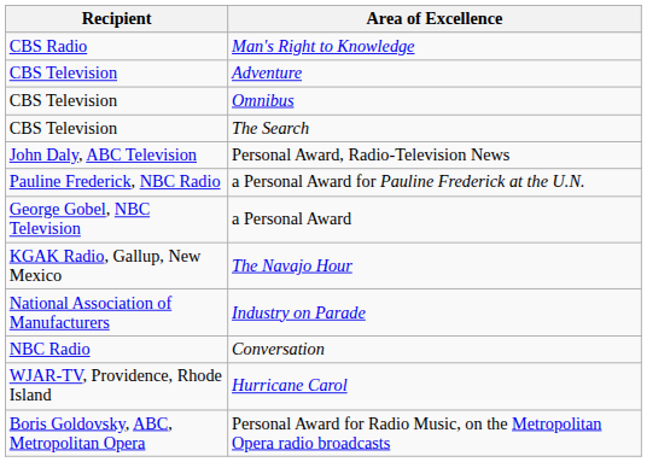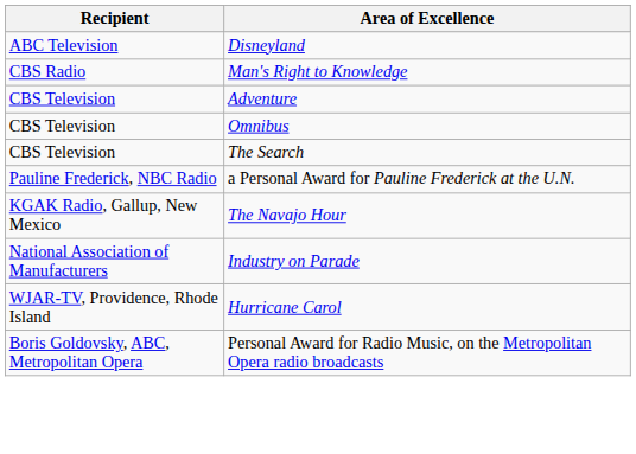 <table class="wikitable" style="width:95%">
 <tr bgcolor="#CCCCCC">
 <th width=35%>Recipient</th>
 <th width=65%>Area of Excellence</th>
+</tr>
+<tr>
+<td rowspan="1"><a href='#'>ABC Television</a></td>
+<td><em><a href='#'>Disneyland</a></em></td>
 </tr>
 <tr>
 <td rowspan="1"><a href='#'>CBS Radio</a></td>
 <td><em><a href='#'>Man's Right to Knowledge</a></em></td>
 </tr>
 <tr>
 <td rowspan="1"><a href='#'>CBS Television</a></td>
 <td><em><a href='#'>Adventure</a></em></td>
 </tr>
 <tr>
 <td rowspan="1">CBS Television</td>
 <td><em><a href='#'>Omnibus</a></em></td>
 </tr>
 <tr>
 <td rowspan="1">CBS Television</td>
 <td><em>The Search</em></td>
 </tr>
 <tr>
-<td rowspan="1"><a href='#'>John Daly</a>, <a href='#'>ABC Television</a></td>
-<td>Personal Award, Radio-Television News</td>
-</tr>
-<tr>
 <td rowspan="1"><a href='#'>Pauline Frederick</a>, <a href='#'>NBC Radio</a></td>
 <td>a Personal Award for <em>Pauline Frederick at the U.N.</em></td>
-</tr>
-<tr>
-<td rowspan="1"><a href='#'>George Gobel</a>, <a href='#'>NBC Television</a></td>
-<td>a Personal Award</td>
 </tr>
 <tr>
 <td rowspan="1"><a href='#'>KGAK Radio</a>, Gallup, New Mexico</td>
 <td><em><a href='#'>The Navajo Hour</a></em></td>
 </tr>
 <tr>
 <td rowspan="1"><a href='#'>National Association of Manufacturers</a></td>
 <td><em><a href='#'>Industry on Parade</a></em></td>
 </tr>
 <tr>
-<td rowspan="1"><a href='#'>NBC Radio</a></td>
-<td><em>Conversation</em></td>
-</tr>
-<tr>
 <td rowspan="1"><a href='#'>WJAR-TV</a>, Providence, Rhode Island</td>
 <td><em><a href='#'>Hurricane Carol</a></em></td>
 </tr>
 <tr>
 <td rowspan="1"><a href='#'>Boris Goldovsky</a>, <a href='#'>ABC</a>, <a href='#'>Metropolitan Opera</a></td>
 <td>Personal Award for Radio Music, on the <a href='#'>Metropolitan Opera radio broadcasts</a></td>
 </tr>
 </table>
